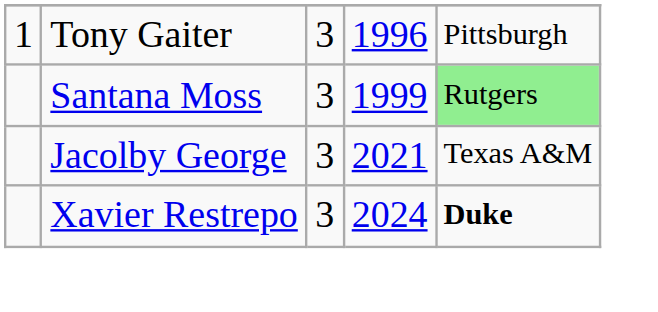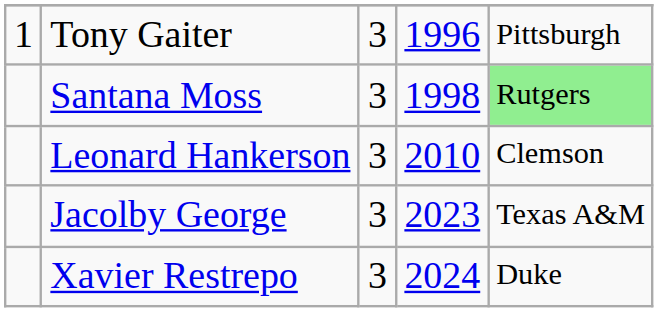 <table class="wikitable">
 <tr>
 </tr>
 <tr>
 <td>1</td>
 <td>Tony Gaiter</td>
 <td>3</td>
 <td><a href='#'>1996</a></td>
 <td style="font-size:80%;">Pittsburgh</td>
 </tr>
 <tr>
 <td></td>
 <td><a href='#'>Santana Moss</a></td>
 <td>3</td>
-<td><a href='#'>1999</a></td>
+<td><a href='#'>1998</a></td>
 <td style="background: lightgreen; font-size:80%;">Rutgers</td>
+</tr>
+<tr>
+<td></td>
+<td><a href='#'>Leonard Hankerson</a></td>
+<td>3</td>
+<td><a href='#'>2010</a></td>
+<td style="font-size:80%;">Clemson</td>
 </tr>
 <tr>
 <td></td>
 <td><a href='#'>Jacolby George</a></td>
 <td>3</td>
-<td><a href='#'>2021</a></td>
+<td><a href='#'>2023</a></td>
 <td style="font-size:80%;">Texas A&M</td>
 </tr>
 <tr>
 <td></td>
 <td><a href='#'>Xavier Restrepo</a></td>
 <td>3</td>
 <td><a href='#'>2024</a></td>
-<td style="font-size:80%;"><strong>Duke</strong></td>
+<td style="font-size:80%;">Duke</td>
 </tr>
 </table>
